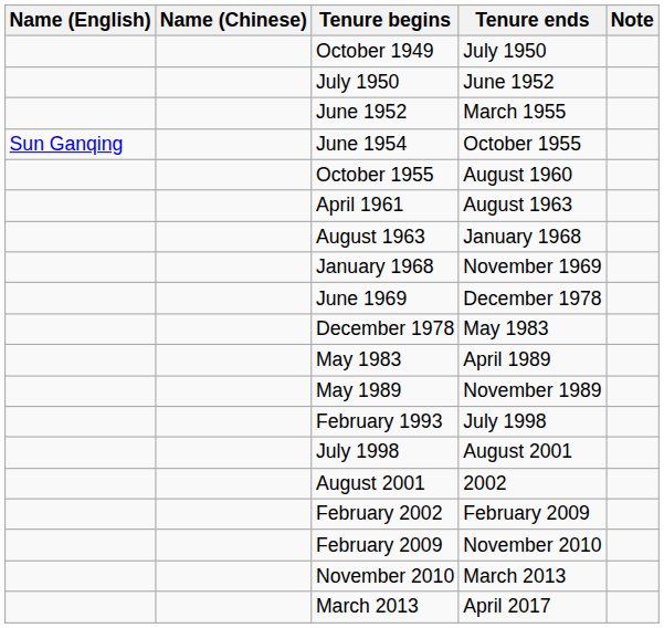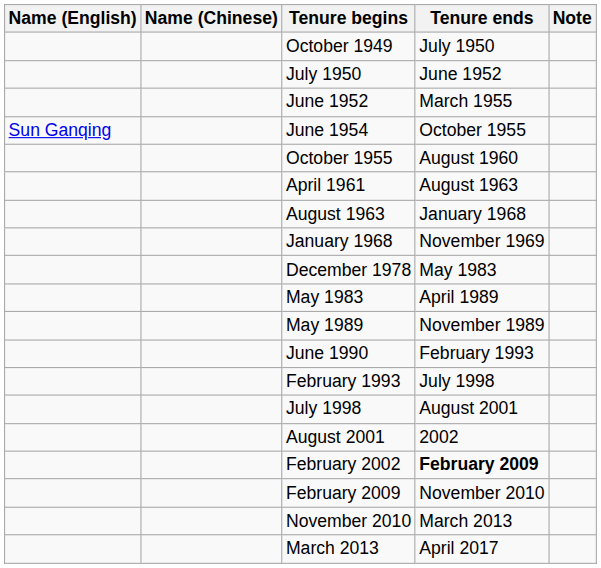 <table class="wikitable">
 <tr>
 <th>Name (English)</th>
 <th>Name (Chinese)</th>
 <th>Tenure begins</th>
 <th>Tenure ends</th>
 <th>Note</th>
 </tr>
 <tr>
 <td></td>
 <td></td>
 <td>October 1949</td>
 <td>July 1950</td>
 <td></td>
 </tr>
 <tr>
 <td></td>
 <td></td>
 <td>July 1950</td>
 <td>June 1952</td>
 <td></td>
 </tr>
 <tr>
 <td></td>
 <td></td>
 <td>June 1952</td>
 <td>March 1955</td>
 <td></td>
 </tr>
 <tr>
 <td><a href='#'>Sun Ganqing</a></td>
 <td></td>
 <td>June 1954</td>
 <td>October 1955</td>
 <td></td>
 </tr>
 <tr>
 <td></td>
 <td></td>
 <td>October 1955</td>
 <td>August 1960</td>
 <td></td>
 </tr>
 <tr>
 <td></td>
 <td></td>
 <td>April 1961</td>
 <td>August 1963</td>
 <td></td>
 </tr>
 <tr>
 <td></td>
 <td></td>
 <td>August 1963</td>
 <td>January 1968</td>
 <td></td>
 </tr>
 <tr>
 <td></td>
 <td></td>
 <td>January 1968</td>
 <td>November 1969</td>
 <td></td>
 </tr>
 <tr>
 <td></td>
 <td></td>
-<td>June 1969</td>
-<td>December 1978</td>
-<td></td>
-</tr>
-<tr>
-<td></td>
-<td></td>
 <td>December 1978</td>
 <td>May 1983</td>
 <td></td>
 </tr>
 <tr>
 <td></td>
 <td></td>
 <td>May 1983</td>
 <td>April 1989</td>
 <td></td>
 </tr>
 <tr>
 <td></td>
 <td></td>
 <td>May 1989</td>
 <td>November 1989</td>
+<td></td>
+</tr>
+<tr>
+<td></td>
+<td></td>
+<td>June 1990</td>
+<td>February 1993</td>
 <td></td>
 </tr>
 <tr>
 <td></td>
 <td></td>
 <td>February 1993</td>
 <td>July 1998</td>
 <td></td>
 </tr>
 <tr>
 <td></td>
 <td></td>
 <td>July 1998</td>
 <td>August 2001</td>
 <td></td>
 </tr>
 <tr>
 <td></td>
 <td></td>
 <td>August 2001</td>
 <td>2002</td>
 <td></td>
 </tr>
 <tr>
 <td></td>
 <td></td>
 <td>February 2002</td>
-<td>February 2009</td>
+<td><strong>February 2009</strong></td>
 <td></td>
 </tr>
 <tr>
 <td></td>
 <td></td>
 <td>February 2009</td>
 <td>November 2010</td>
 <td></td>
 </tr>
 <tr>
 <td></td>
 <td></td>
 <td>November 2010</td>
 <td>March 2013</td>
 <td></td>
 </tr>
 <tr>
 <td></td>
 <td></td>
 <td>March 2013</td>
 <td>April 2017</td>
 <td></td>
 </tr>
 </table>
